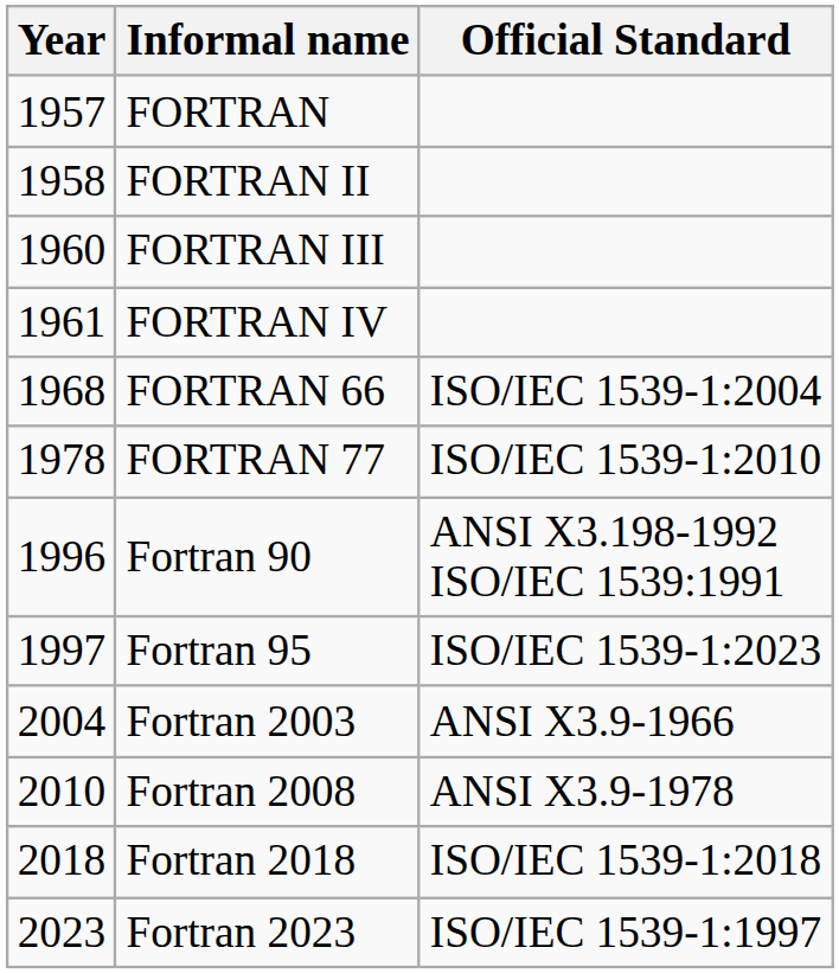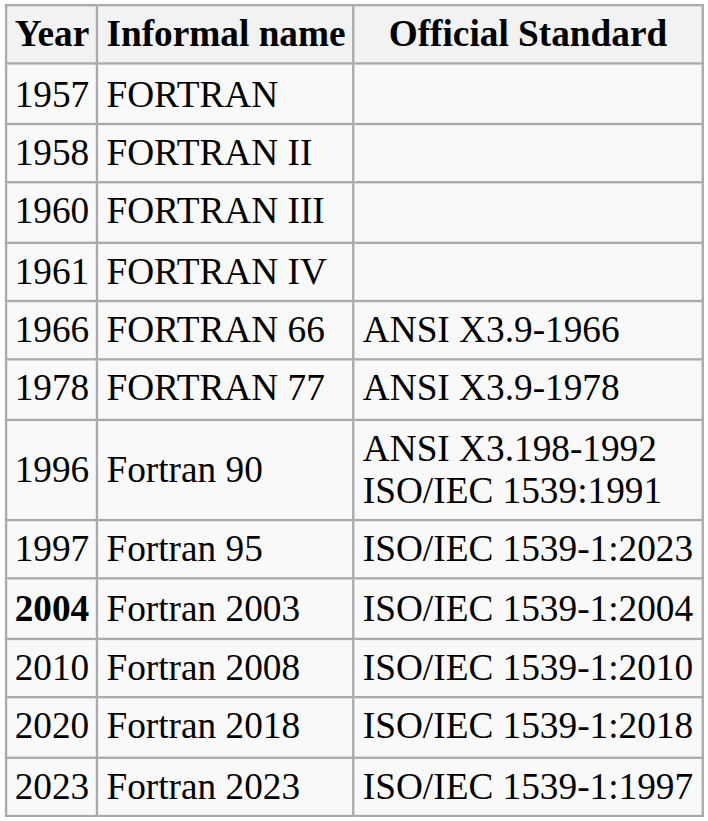 <table class="wikitable floatright" style="margin-left: 1.5em;">
 <tr>
 <th>Year</th>
 <th>Informal name</th>
 <th>Official Standard</th>
 </tr>
 <tr>
 <td>1957</td>
 <td>FORTRAN</td>
 <td></td>
 </tr>
 <tr>
 <td>1958</td>
 <td>FORTRAN II</td>
 <td></td>
 </tr>
 <tr>
 <td>1960</td>
 <td>FORTRAN III</td>
 <td></td>
 </tr>
 <tr>
 <td>1961</td>
 <td>FORTRAN IV</td>
 <td></td>
 </tr>
 <tr>
-<td>1968</td>
+<td>1966</td>
 <td>FORTRAN 66</td>
-<td>ISO/IEC 1539-1:2004</td>
+<td>ANSI X3.9-1966</td>
 </tr>
 <tr>
 <td>1978</td>
 <td>FORTRAN 77</td>
-<td>ISO/IEC 1539-1:2010</td>
+<td>ANSI X3.9-1978</td>
 </tr>
 <tr>
 <td>1996</td>
 <td>Fortran 90</td>
 <td>ANSI X3.198-1992<br>ISO/IEC 1539:1991</td>
 </tr>
 <tr>
 <td>1997</td>
 <td>Fortran 95</td>
 <td>ISO/IEC 1539-1:2023</td>
 </tr>
 <tr>
-<td>2004</td>
+<td><strong>2004</strong></td>
 <td>Fortran 2003</td>
-<td>ANSI X3.9-1966</td>
+<td>ISO/IEC 1539-1:2004</td>
 </tr>
 <tr>
 <td>2010</td>
 <td>Fortran 2008</td>
-<td>ANSI X3.9-1978</td>
+<td>ISO/IEC 1539-1:2010</td>
 </tr>
 <tr>
-<td>2018</td>
+<td>2020</td>
 <td>Fortran 2018</td>
 <td>ISO/IEC 1539-1:2018</td>
 </tr>
 <tr>
 <td>2023</td>
 <td>Fortran 2023</td>
 <td>ISO/IEC 1539-1:1997</td>
 </tr>
 </table>
